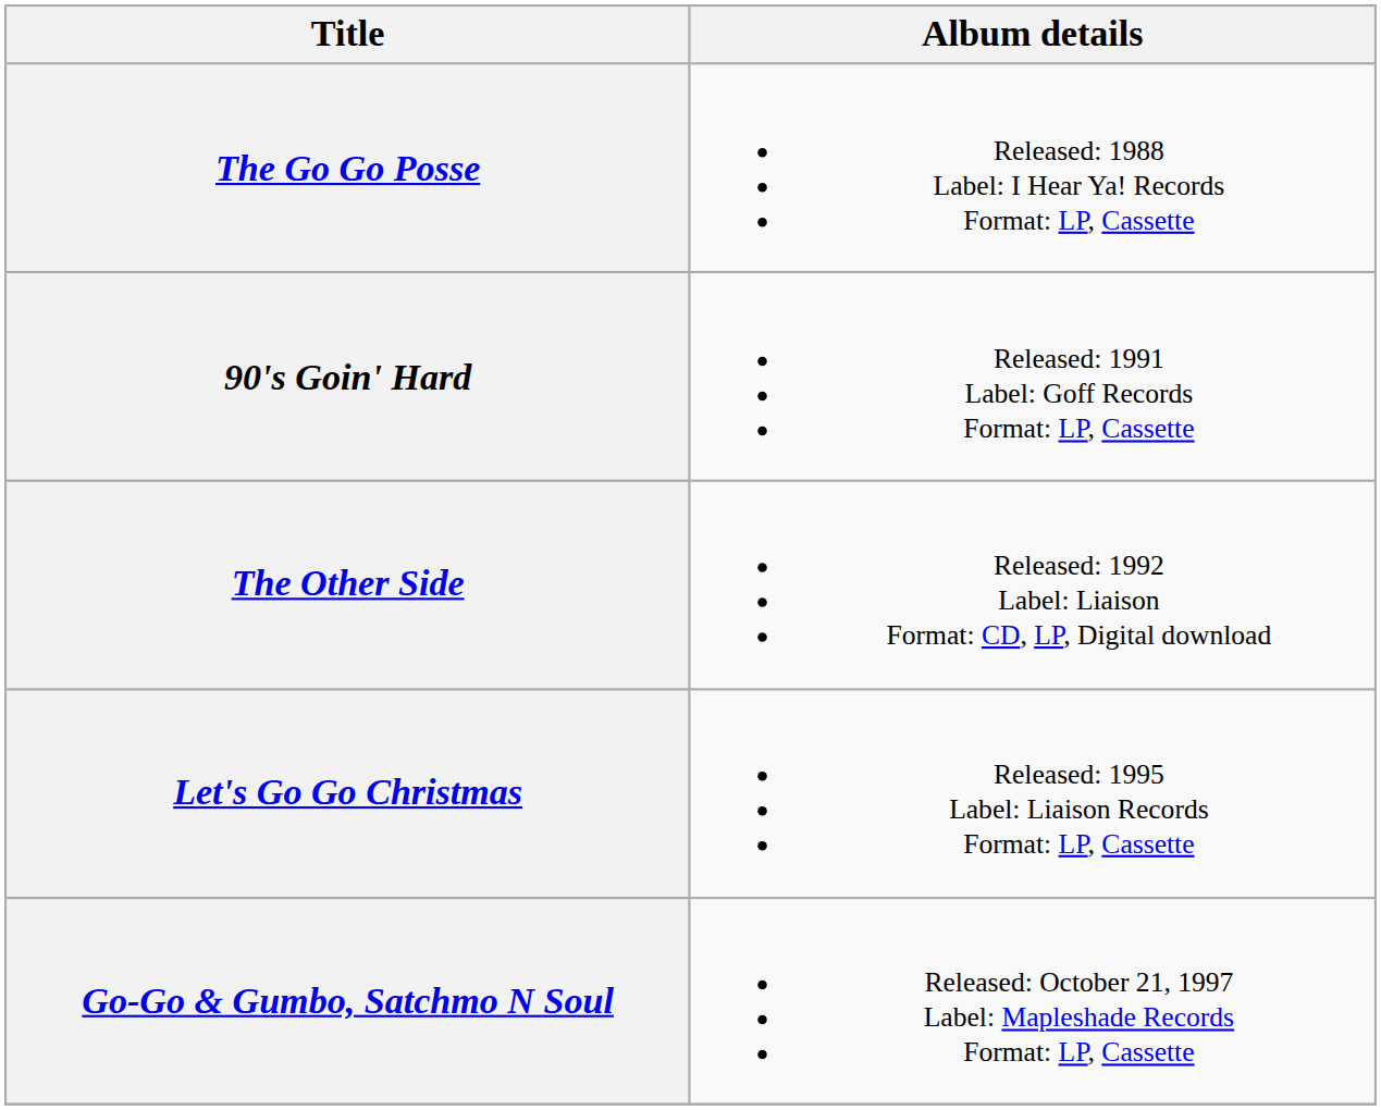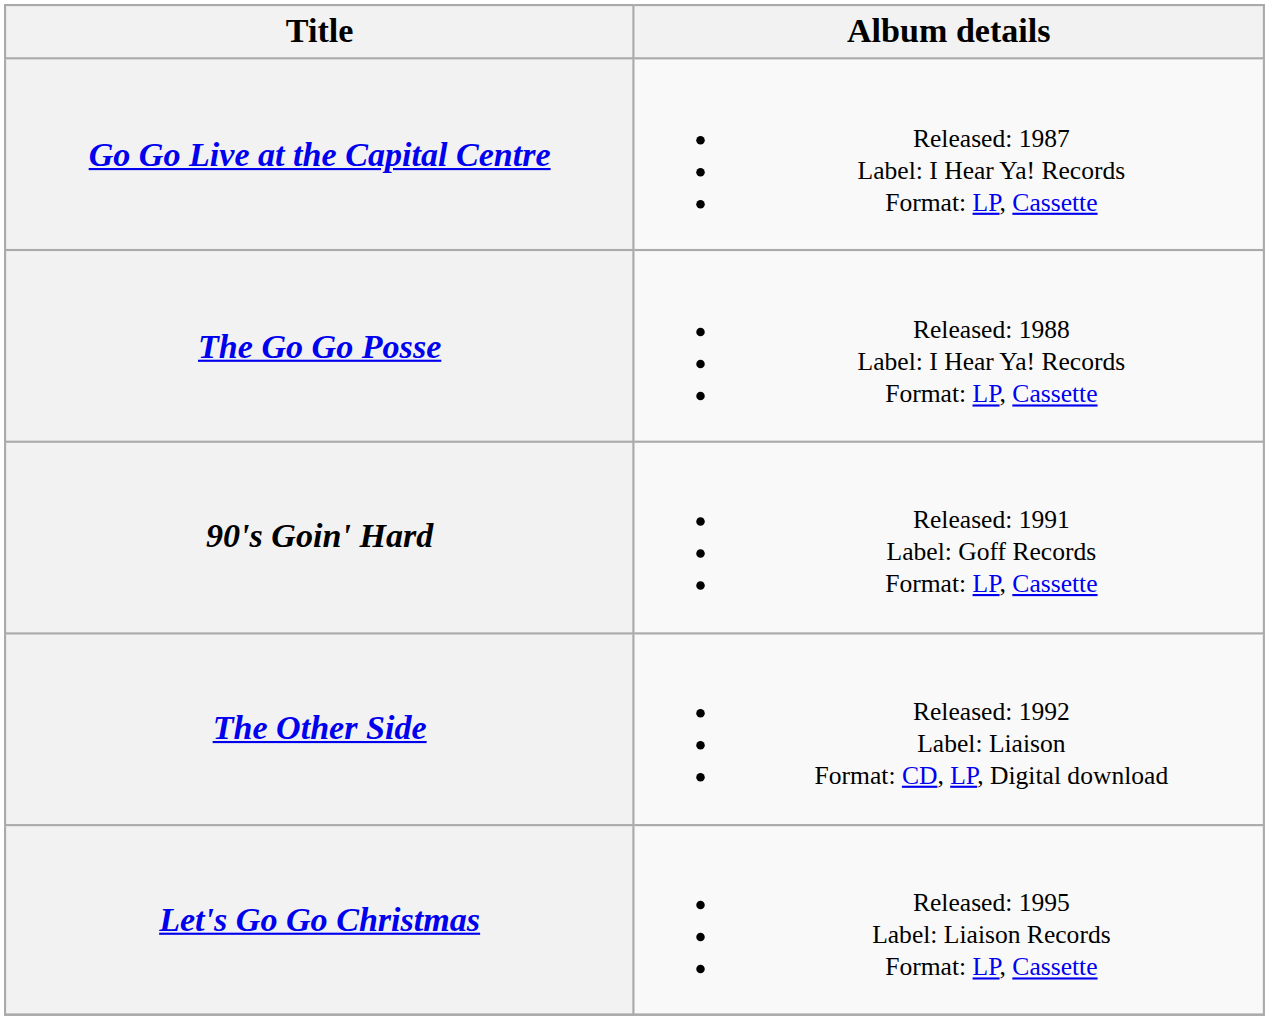 <table class="wikitable plainrowheaders" style="text-align:center;">
 <tr>
 <th scope="col" rowspan="1" style="width:18em;">Title</th>
 <th scope="col" rowspan="1" style="width:18em;">Album details</th>
+</tr>
+<tr>
+<th scope="row"><em><a href='#'>Go Go Live at the Capital Centre</a></em></th>
+<td style="font-size:12px;"><br><ul><li>Released: 1987 </li><li>Label: I Hear Ya! Records</li><li>Format: <a href='#'>LP</a>, <a href='#'>Cassette</a></li></ul></td>
 </tr>
 <tr>
 <th scope="row"><em><a href='#'>The Go Go Posse</a></em></th>
 <td style="font-size:12px;"><br><ul><li>Released: 1988 </li><li>Label: I Hear Ya! Records</li><li>Format: <a href='#'>LP</a>, <a href='#'>Cassette</a></li></ul></td>
 </tr>
 <tr>
 <th scope="row"><em>90's Goin' Hard </em> </th>
 <td style="font-size:12px;"><br><ul><li>Released: 1991 </li><li>Label: Goff Records</li><li>Format: <a href='#'>LP</a>, <a href='#'>Cassette</a></li></ul></td>
 </tr>
 <tr>
 <th scope="row"><em><a href='#'>The Other Side</a></em> </th>
 <td style="font-size:12px;"><br><ul><li>Released: 1992 </li><li>Label: Liaison</li><li>Format: <a href='#'>CD</a>, <a href='#'>LP</a>, Digital download</li></ul></td>
 </tr>
 <tr>
 <th scope="row"><em><a href='#'>Let's Go Go Christmas</a></em></th>
 <td style="font-size:12px;"><br><ul><li>Released: 1995 </li><li>Label: Liaison Records</li><li>Format: <a href='#'>LP</a>, <a href='#'>Cassette</a></li></ul></td>
 </tr>
 <tr>
-<th scope="row"><em><a href='#'>Go-Go & Gumbo, Satchmo N Soul</a></em></th>
-<td style="font-size:12px;"><br><ul><li>Released: October 21, 1997 </li><li>Label: <a href='#'>Mapleshade Records</a></li><li>Format: <a href='#'>LP</a>, <a href='#'>Cassette</a></li></ul></td>
-</tr>
-<tr>
 </tr>
 </table>
